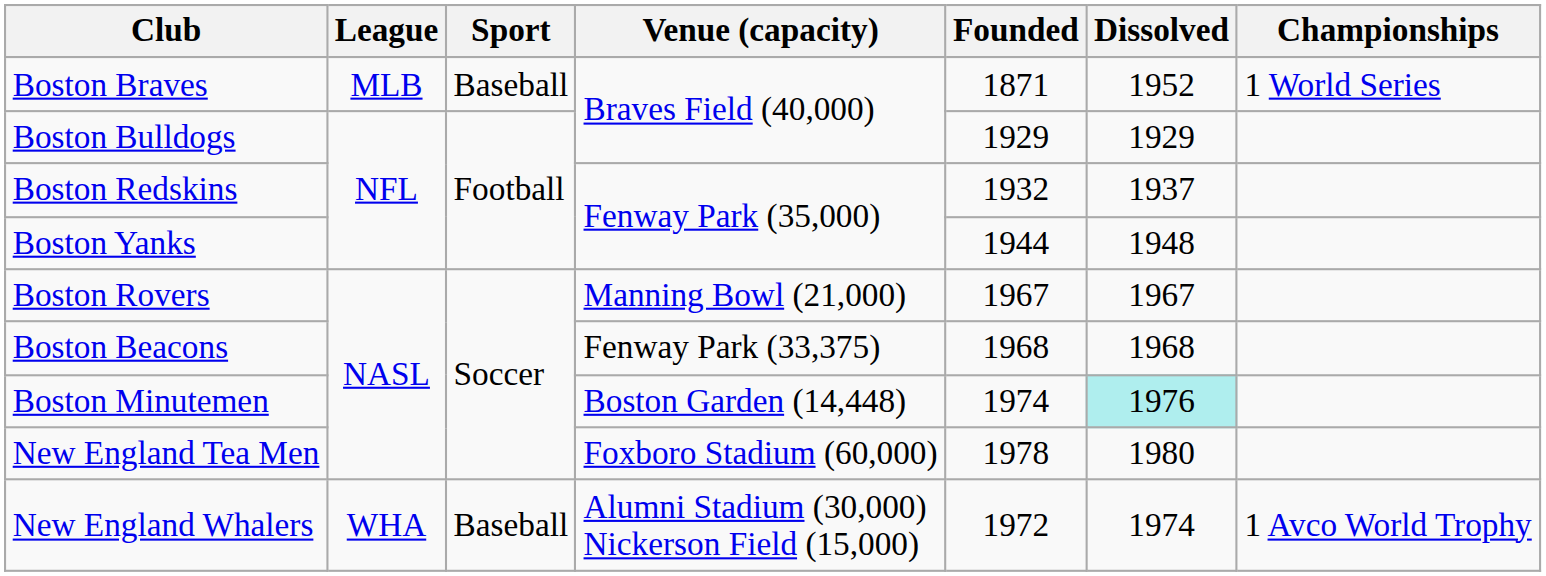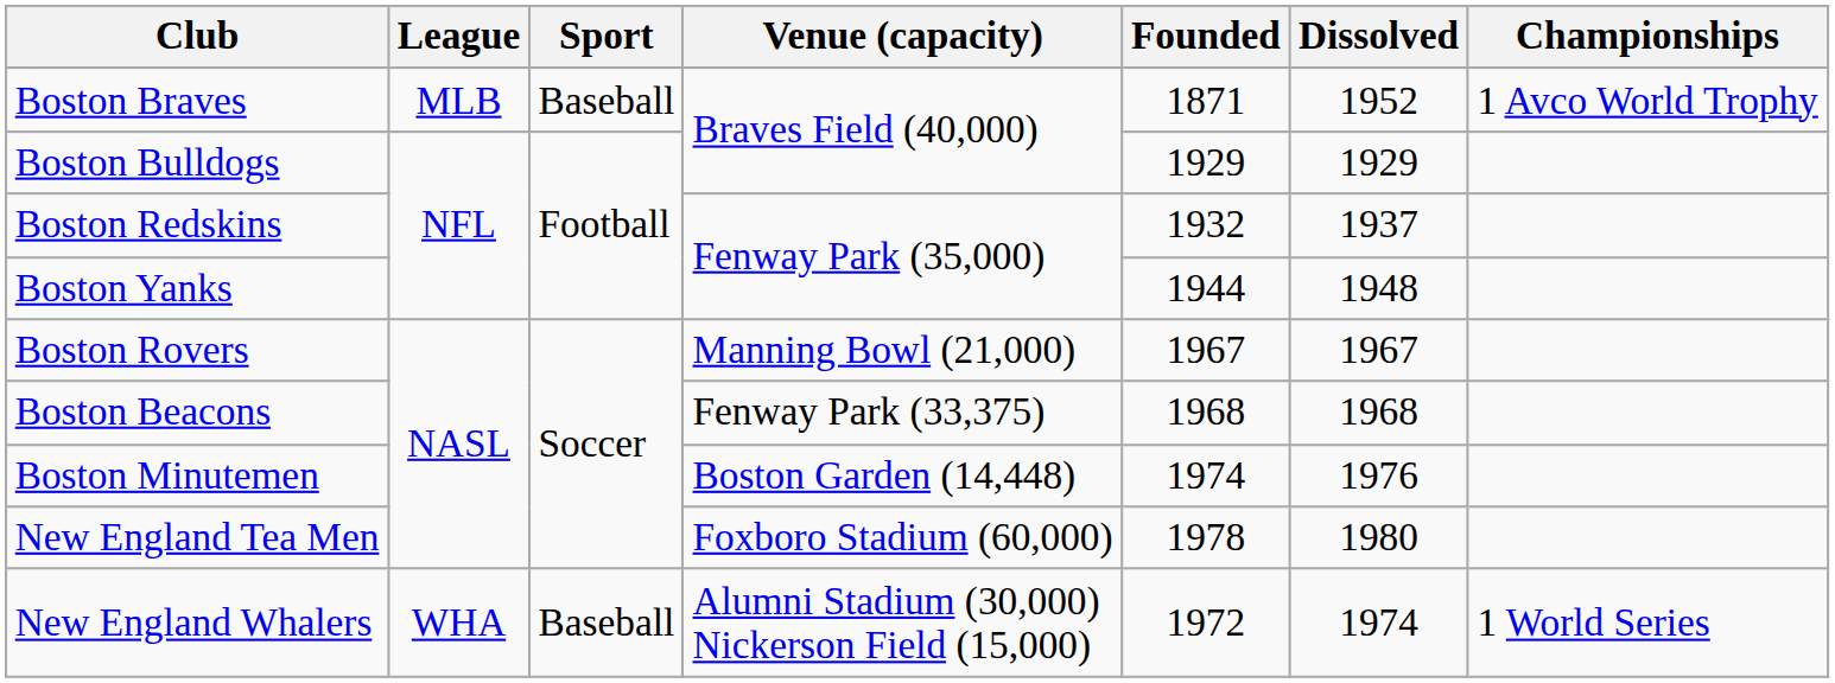 <table class="wikitable">
 <tr>
 <th scope="col">Club</th>
 <th scope="col">League</th>
 <th scope="col">Sport</th>
 <th scope="col">Venue (capacity)</th>
 <th scope="col">Founded</th>
 <th scope="col">Dissolved</th>
 <th scope="col">Championships</th>
 </tr>
 <tr>
 <td><a href='#'>Boston Braves</a></td>
 <td align=center><a href='#'>MLB</a></td>
 <td>Baseball</td>
 <td rowspan="2"><a href='#'>Braves Field</a> (40,000)</td>
 <td align=center>1871</td>
 <td align=center>1952</td>
-<td>1 <a href='#'>World Series</a></td>
+<td>1 <a href='#'>Avco World Trophy</a></td>
 </tr>
 <tr>
 <td><a href='#'>Boston Bulldogs</a></td>
 <td align=center rowspan="3"><a href='#'>NFL</a></td>
 <td rowspan="3">Football</td>
 <td align=center>1929</td>
 <td align=center>1929</td>
 <td></td>
 </tr>
 <tr>
 <td><a href='#'>Boston Redskins</a></td>
 <td rowspan="2"><a href='#'>Fenway Park</a> (35,000)</td>
 <td align=center>1932</td>
 <td align=center>1937</td>
 <td></td>
 </tr>
 <tr>
 <td><a href='#'>Boston Yanks</a></td>
 <td align=center>1944</td>
 <td align=center>1948</td>
 <td></td>
 </tr>
 <tr>
 <td><a href='#'>Boston Rovers</a></td>
 <td align=center rowspan="4"><a href='#'>NASL</a></td>
 <td rowspan="4">Soccer</td>
 <td><a href='#'>Manning Bowl</a> (21,000)</td>
 <td align=center>1967</td>
 <td align=center>1967</td>
 <td></td>
 </tr>
 <tr>
 <td><a href='#'>Boston Beacons</a></td>
 <td>Fenway Park (33,375)</td>
 <td align=center>1968</td>
 <td align=center>1968</td>
 <td></td>
 </tr>
 <tr>
 <td><a href='#'>Boston Minutemen</a></td>
 <td><a href='#'>Boston Garden</a> (14,448)</td>
 <td align=center>1974</td>
-<td align=center style="background: paleturquoise;">1976</td>
+<td align=center>1976</td>
 <td></td>
 </tr>
 <tr>
 <td><a href='#'>New England Tea Men</a></td>
 <td><a href='#'>Foxboro Stadium</a> (60,000)</td>
 <td align=center>1978</td>
 <td align=center>1980</td>
 <td></td>
 </tr>
 <tr>
 <td><a href='#'>New England Whalers</a></td>
 <td align=center><a href='#'>WHA</a></td>
 <td>Baseball</td>
 <td><a href='#'>Alumni Stadium</a> (30,000)<br><a href='#'>Nickerson Field</a> (15,000)</td>
 <td align=center>1972</td>
 <td align=center>1974</td>
-<td>1 <a href='#'>Avco World Trophy</a></td>
+<td>1 <a href='#'>World Series</a></td>
 </tr>
 </table>
